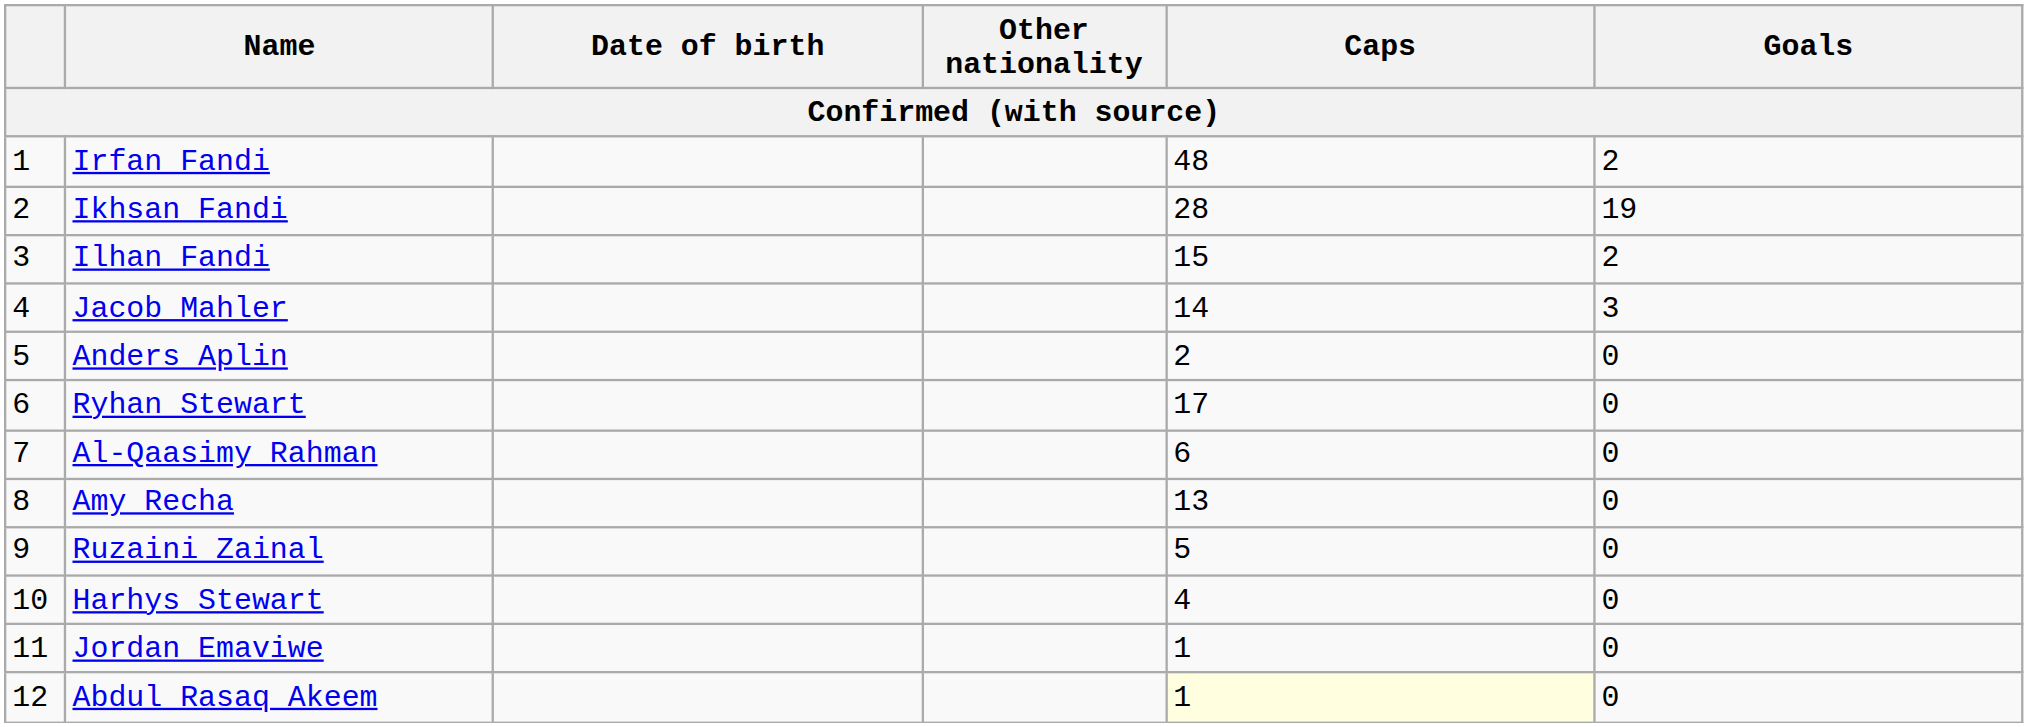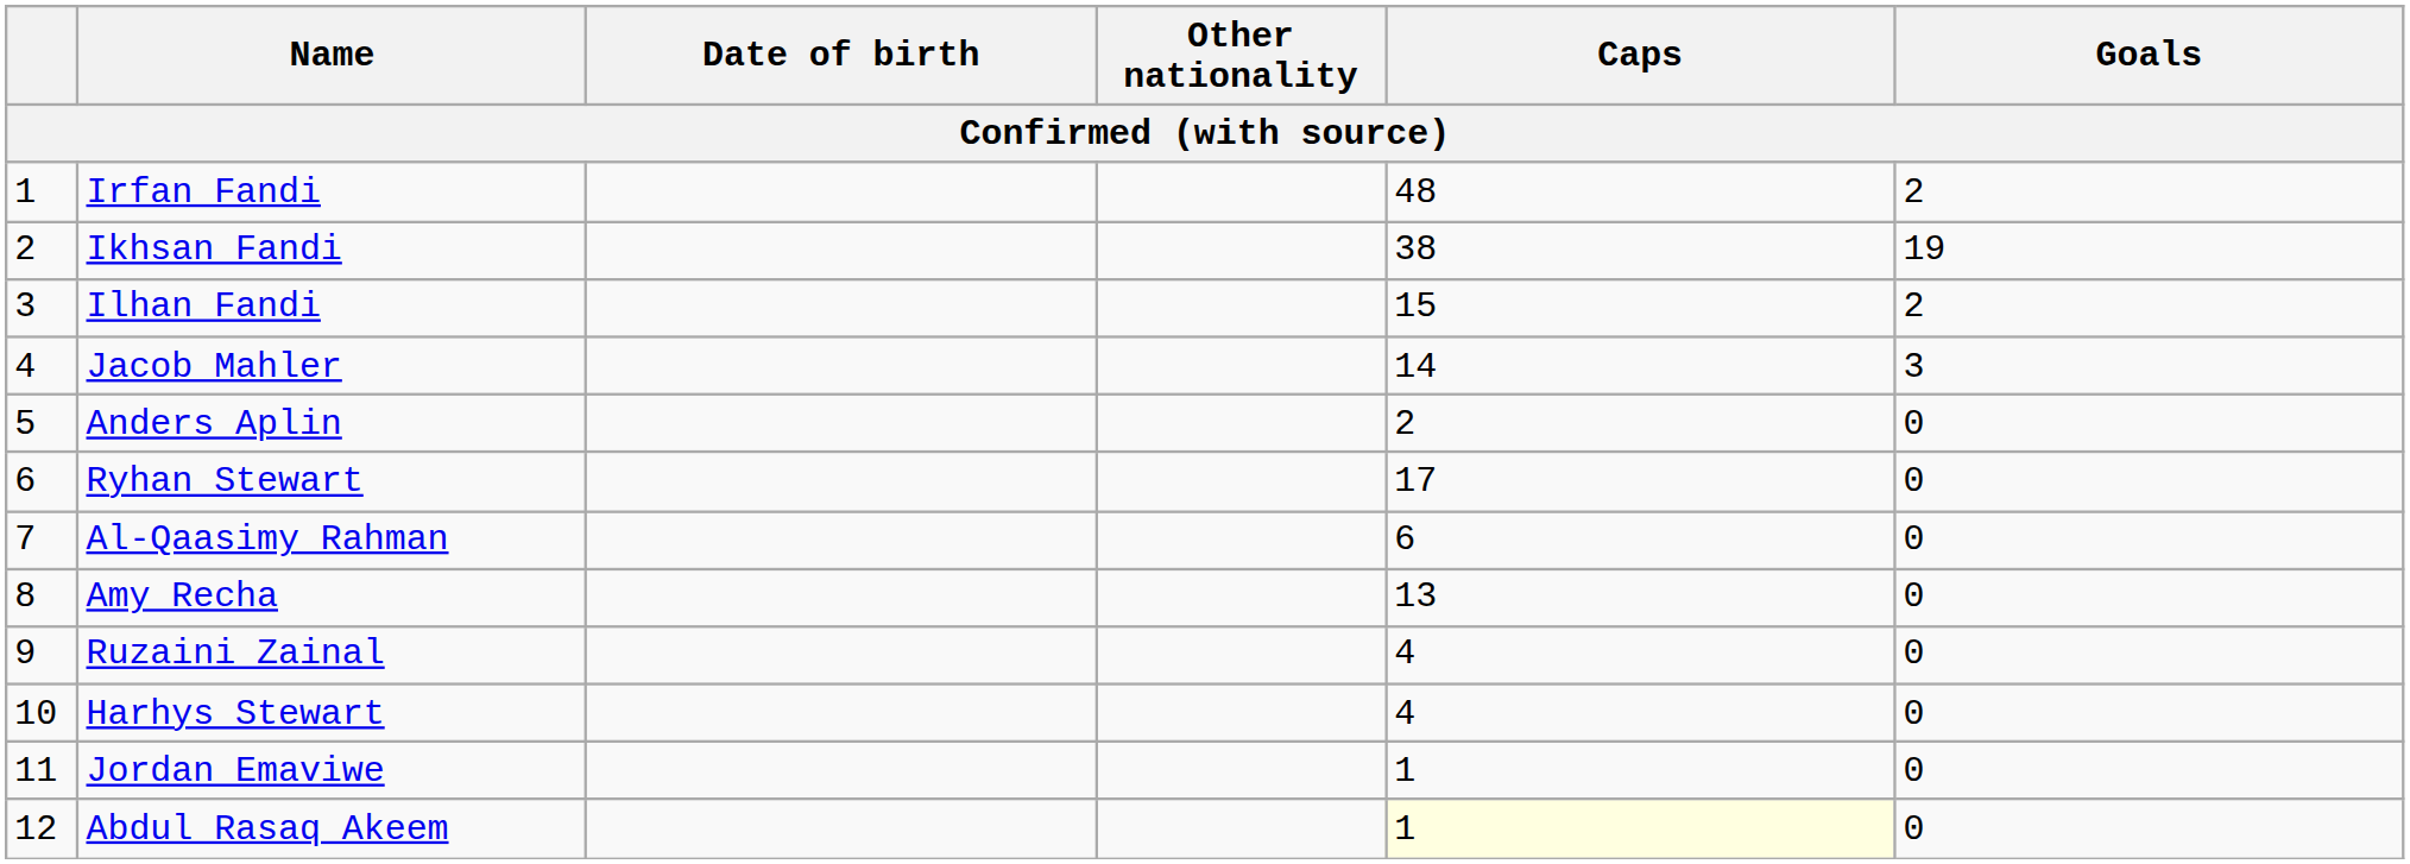 <table class="wikitable sortable">
 <tr>
 <th width="20"></th>
 <th width="180" align="left" valign="center">Name</th>
 <th width="180" align="left" valign="center">Date of birth</th>
 <th width="100" align="left" valign="center">Other nationality</th>
 <th width="180" align="left" valign="center">Caps</th>
 <th width="180" align="left" valign="center">Goals</th>
 </tr>
 <tr>
 <th colspan="6">Confirmed (with source)</th>
 </tr>
 <tr>
 <td>1</td>
 <td><a href='#'>Irfan Fandi</a></td>
 <td></td>
 <td></td>
 <td>48</td>
 <td>2</td>
 </tr>
 <tr>
 <td>2</td>
 <td><a href='#'>Ikhsan Fandi</a></td>
 <td></td>
 <td></td>
-<td>28</td>
+<td>38</td>
 <td>19</td>
 </tr>
 <tr>
 <td>3</td>
 <td><a href='#'>Ilhan Fandi</a></td>
 <td></td>
 <td></td>
 <td>15</td>
 <td>2</td>
 </tr>
 <tr>
 <td>4</td>
 <td><a href='#'>Jacob Mahler</a></td>
 <td></td>
 <td></td>
 <td>14</td>
 <td>3</td>
 </tr>
 <tr>
 <td>5</td>
 <td><a href='#'>Anders Aplin</a></td>
 <td></td>
 <td></td>
 <td>2</td>
 <td>0</td>
 </tr>
 <tr>
 <td>6</td>
 <td><a href='#'>Ryhan Stewart</a></td>
 <td></td>
 <td></td>
 <td>17</td>
 <td>0</td>
 </tr>
 <tr>
 <td>7</td>
 <td><a href='#'>Al-Qaasimy Rahman</a></td>
 <td></td>
 <td> </td>
 <td>6</td>
 <td>0</td>
 </tr>
 <tr>
 <td>8</td>
 <td><a href='#'>Amy Recha</a></td>
 <td></td>
 <td></td>
 <td>13</td>
 <td>0</td>
 </tr>
 <tr>
 <td>9</td>
 <td><a href='#'>Ruzaini Zainal</a></td>
 <td></td>
 <td></td>
-<td>5</td>
+<td>4</td>
 <td>0</td>
 </tr>
 <tr>
 <td>10</td>
 <td><a href='#'>Harhys Stewart</a></td>
 <td></td>
 <td></td>
 <td>4</td>
 <td>0</td>
 </tr>
 <tr>
 <td>11</td>
 <td><a href='#'>Jordan Emaviwe</a></td>
 <td></td>
 <td></td>
 <td>1</td>
 <td>0</td>
 </tr>
 <tr>
 <td>12</td>
 <td><a href='#'>Abdul Rasaq Akeem</a></td>
 <td></td>
 <td></td>
 <td style="background: lightyellow;">1</td>
 <td>0</td>
 </tr>
 </table>
